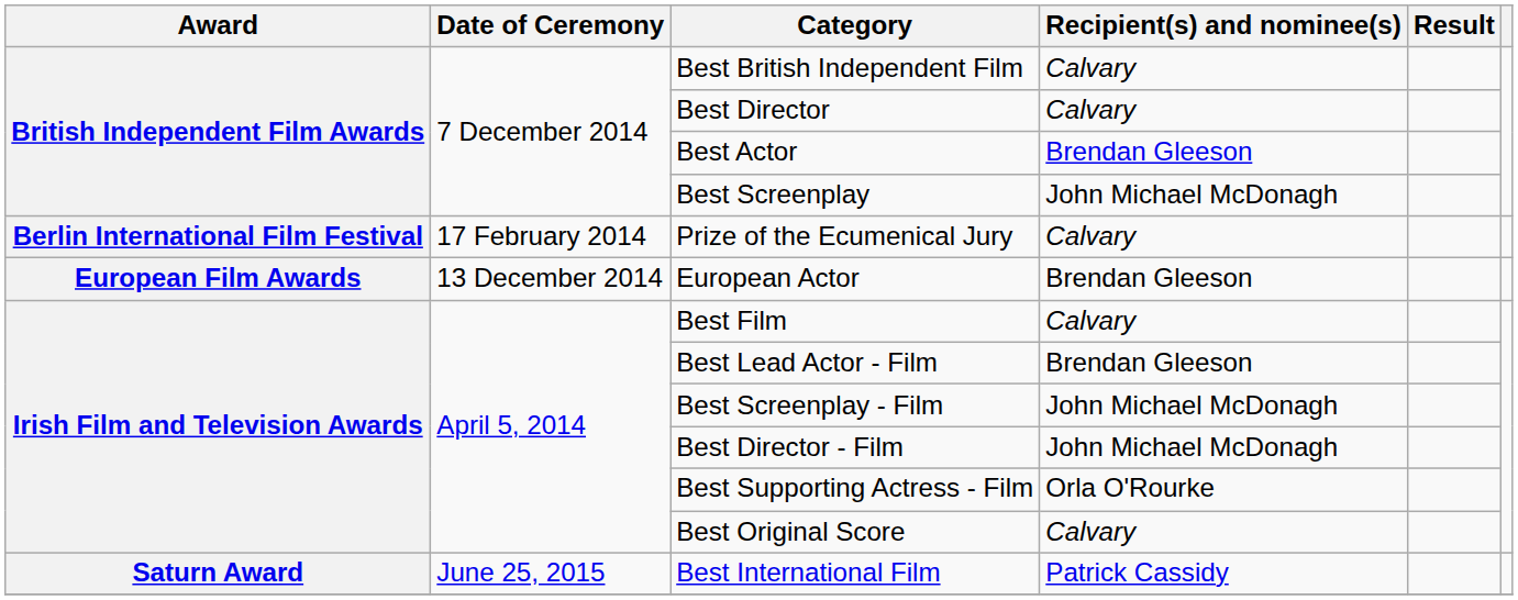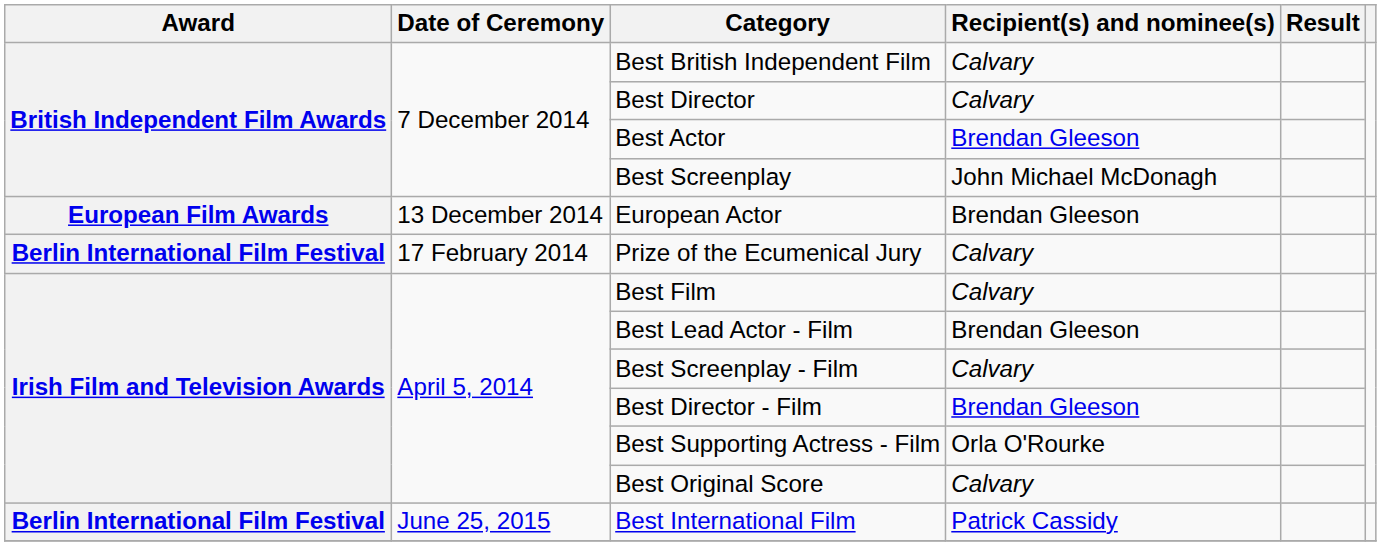 <table class="wikitable plainrowheaders sortable">
 <tr style="vertical-align:bottom;">
 <th scope="col">Award</th>
 <th scope="col">Date of Ceremony</th>
 <th scope="col">Category</th>
 <th scope="col">Recipient(s) and nominee(s)</th>
 <th scope="col">Result</th>
 <th scope="col" class="unsortable"></th>
 </tr>
 <tr>
 <th scope="row" rowspan=4><a href='#'>British Independent Film Awards</a></th>
 <td rowspan=4>7 December 2014</td>
 <td>Best British Independent Film</td>
 <td><em>Calvary</em></td>
 <td></td>
 <td rowspan=4 style="text-align:center;"></td>
 </tr>
 <tr>
 <td>Best Director</td>
 <td><em>Calvary</em></td>
 <td></td>
 </tr>
 <tr>
 <td>Best Actor</td>
 <td><a href='#'>Brendan Gleeson</a></td>
 <td></td>
 </tr>
 <tr>
 <td>Best Screenplay</td>
 <td>John Michael McDonagh</td>
 <td></td>
 </tr>
 <tr>
+<th scope="row"><a href='#'>European Film Awards</a></th>
+<td>13 December 2014</td>
+<td>European Actor</td>
+<td>Brendan Gleeson</td>
+<td></td>
+<td style="text-align:center;"></td>
+</tr>
+<tr>
 <th scope="row"><a href='#'>Berlin International Film Festival</a></th>
 <td>17 February 2014</td>
 <td>Prize of the Ecumenical Jury</td>
 <td><em>Calvary</em></td>
-<td></td>
-<td style="text-align:center;"></td>
-</tr>
-<tr>
-<th scope="row"><a href='#'>European Film Awards</a></th>
-<td>13 December 2014</td>
-<td>European Actor</td>
-<td>Brendan Gleeson</td>
 <td></td>
 <td style="text-align:center;"></td>
 </tr>
 <tr>
 <th scope="row" rowspan=6><a href='#'>Irish Film and Television Awards</a></th>
 <td rowspan=6><a href='#'>April 5, 2014</a></td>
 <td>Best Film</td>
 <td><em>Calvary</em></td>
 <td></td>
 <td rowspan=6 style="text-align:center;"></td>
 </tr>
 <tr>
 <td>Best Lead Actor - Film</td>
 <td>Brendan Gleeson</td>
 <td></td>
 </tr>
 <tr>
 <td>Best Screenplay - Film</td>
-<td>John Michael McDonagh</td>
+<td><em>Calvary</em></td>
 <td></td>
 </tr>
 <tr>
 <td>Best Director - Film</td>
-<td>John Michael McDonagh</td>
+<td><a href='#'>Brendan Gleeson</a></td>
 <td></td>
 </tr>
 <tr>
 <td>Best Supporting Actress - Film</td>
 <td>Orla O'Rourke</td>
 <td></td>
 </tr>
 <tr>
 <td>Best Original Score</td>
 <td><em>Calvary</em></td>
 <td></td>
 </tr>
 <tr>
-<th scope="row"><a href='#'>Saturn Award</a></th>
+<th scope="row"><a href='#'>Berlin International Film Festival</a></th>
 <td><a href='#'>June 25, 2015</a></td>
 <td><a href='#'>Best International Film</a></td>
 <td><a href='#'>Patrick Cassidy</a></td>
 <td></td>
 <td style="text-align:center;"></td>
 </tr>
 <tr>
 </tr>
 </table>
